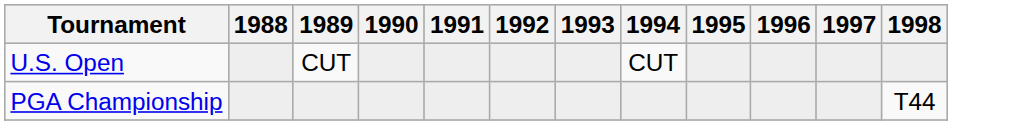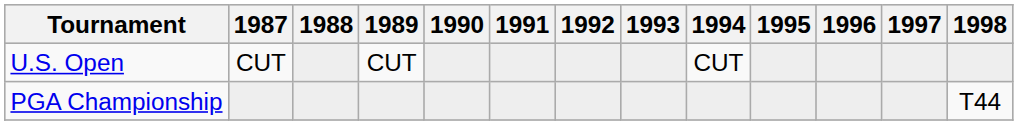 <table class="wikitable" style="font-size:95%;text-align:center;">
 <tr>
 <th>Tournament</th>
+<th>1987</th>
 <th>1988</th>
 <th>1989</th>
 <th>1990</th>
 <th>1991</th>
 <th>1992</th>
 <th>1993</th>
 <th>1994</th>
 <th>1995</th>
 <th>1996</th>
 <th>1997</th>
 <th>1998</th>
 </tr>
 <tr>
 <td align=left><a href='#'>U.S. Open</a></td>
+<td>CUT</td>
 <td style="background:#eeeeee;"></td>
 <td>CUT</td>
 <td style="background:#eeeeee;"></td>
 <td style="background:#eeeeee;"></td>
 <td style="background:#eeeeee;"></td>
 <td style="background:#eeeeee;"></td>
 <td>CUT</td>
 <td style="background:#eeeeee;"></td>
 <td style="background:#eeeeee;"></td>
 <td style="background:#eeeeee;"></td>
 <td style="background:#eeeeee;"></td>
 </tr>
 <tr>
 <td align=left><a href='#'>PGA Championship</a></td>
 <td style="background:#eeeeee;"></td>
 <td style="background:#eeeeee;"></td>
 <td style="background:#eeeeee;"></td>
 <td style="background:#eeeeee;"></td>
 <td style="background:#eeeeee;"></td>
 <td style="background:#eeeeee;"></td>
 <td style="background:#eeeeee;"></td>
 <td style="background:#eeeeee;"></td>
 <td style="background:#eeeeee;"></td>
 <td style="background:#eeeeee;"></td>
+<td style="background:#eeeeee;"></td>
 <td>T44</td>
 </tr>
 </table>
